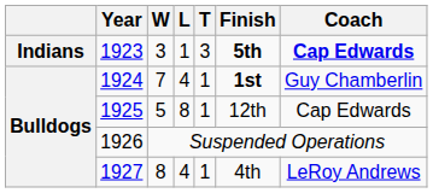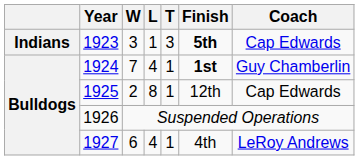 <table class="wikitable" style="text-align:center">
 <tr>
 <th></th>
 <th>Year</th>
 <th>W</th>
 <th>L</th>
 <th>T</th>
 <th>Finish</th>
 <th>Coach</th>
 </tr>
 <tr>
 <th>Indians</th>
 <td><a href='#'>1923</a></td>
 <td>3</td>
 <td>1</td>
 <td>3</td>
 <td><strong>5th</strong></td>
-<td><strong><a href='#'>Cap Edwards</a></strong></td>
+<td><a href='#'>Cap Edwards</a></td>
 </tr>
 <tr>
 <th rowspan="4">Bulldogs</th>
 <td><a href='#'>1924</a></td>
 <td>7</td>
 <td>4</td>
 <td>1</td>
 <td><strong>1st</strong></td>
 <td><a href='#'>Guy Chamberlin</a></td>
 </tr>
 <tr>
 <td><a href='#'>1925</a></td>
-<td>5</td>
+<td>2</td>
 <td>8</td>
 <td>1</td>
 <td>12th</td>
 <td>Cap Edwards</td>
 </tr>
 <tr>
 <td>1926</td>
 <td colspan="5"><em>Suspended Operations</em></td>
 </tr>
 <tr>
 <td><a href='#'>1927</a></td>
-<td>8</td>
+<td>6</td>
 <td>4</td>
 <td>1</td>
 <td>4th</td>
 <td><a href='#'>LeRoy Andrews</a></td>
 </tr>
 </table>
